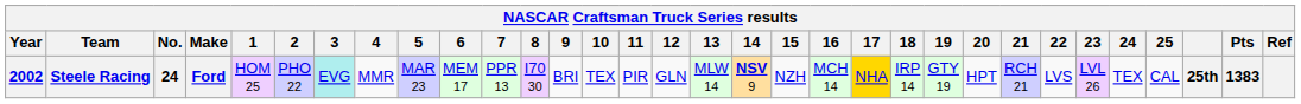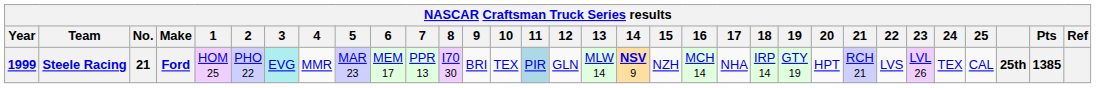 <table class="wikitable" style="text-align:center; font-size:75%">
 <tr>
 <th colspan=45><a href='#'>NASCAR</a> <a href='#'>Craftsman Truck Series</a> results</th>
 </tr>
 <tr>
 <th>Year</th>
 <th>Team</th>
 <th>No.</th>
 <th>Make</th>
 <th>1</th>
 <th>2</th>
 <th>3</th>
 <th>4</th>
 <th>5</th>
 <th>6</th>
 <th>7</th>
 <th>8</th>
 <th>9</th>
 <th>10</th>
 <th>11</th>
 <th>12</th>
 <th>13</th>
 <th>14</th>
 <th>15</th>
 <th>16</th>
 <th>17</th>
 <th>18</th>
 <th>19</th>
 <th>20</th>
 <th>21</th>
 <th>22</th>
 <th>23</th>
 <th>24</th>
 <th>25</th>
 <th></th>
 <th>Pts</th>
 <th>Ref</th>
 </tr>
 <tr>
-<th><a href='#'>2002</a></th>
+<th><a href='#'>1999</a></th>
 <th><a href='#'>Steele Racing</a></th>
-<th>24</th>
+<th>21</th>
 <th><a href='#'>Ford</a></th>
 <td style="background:#EFCFFF;"><a href='#'>HOM</a><br><small>25</small></td>
 <td style="background:#CFCFFF;"><a href='#'>PHO</a><br><small>22</small></td>
 <td style="background: paleturquoise;"><a href='#'>EVG</a></td>
 <td><a href='#'>MMR</a></td>
 <td style="background:#CFCFFF;"><a href='#'>MAR</a><br><small>23</small></td>
 <td style="background:#DFFFDF;"><a href='#'>MEM</a><br><small>17</small></td>
 <td style="background:#DFFFDF;"><a href='#'>PPR</a><br><small>13</small></td>
 <td style="background:#EFCFFF;"><a href='#'>I70</a><br><small>30</small></td>
 <td><a href='#'>BRI</a></td>
 <td><a href='#'>TEX</a></td>
-<td><a href='#'>PIR</a></td>
+<td style="background: lightblue;"><a href='#'>PIR</a></td>
 <td><a href='#'>GLN</a></td>
 <td style="background:#DFFFDF;"><a href='#'>MLW</a><br><small>14</small></td>
 <td style="background:#FFDF9F;"><strong><a href='#'>NSV</a></strong><br><small>9</small></td>
 <td><a href='#'>NZH</a></td>
 <td style="background:#DFFFDF;"><a href='#'>MCH</a><br><small>14</small></td>
-<td style="background: gold;"><a href='#'>NHA</a></td>
+<td><a href='#'>NHA</a></td>
 <td style="background:#DFFFDF;"><a href='#'>IRP</a><br><small>14</small></td>
 <td style="background:#DFFFDF;"><a href='#'>GTY</a><br><small>19</small></td>
 <td><a href='#'>HPT</a></td>
 <td style="background:#CFCFFF;"><a href='#'>RCH</a><br><small>21</small></td>
 <td><a href='#'>LVS</a></td>
 <td style="background:#EFCFFF;"><a href='#'>LVL</a><br><small>26</small></td>
 <td><a href='#'>TEX</a></td>
 <td><a href='#'>CAL</a></td>
 <th>25th</th>
-<th>1383</th>
+<th>1385</th>
 <th></th>
 </tr>
 </table>
